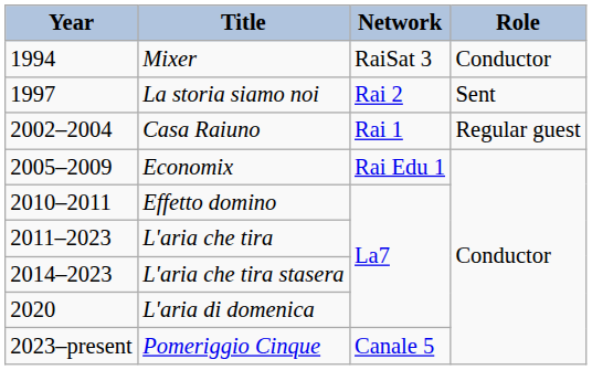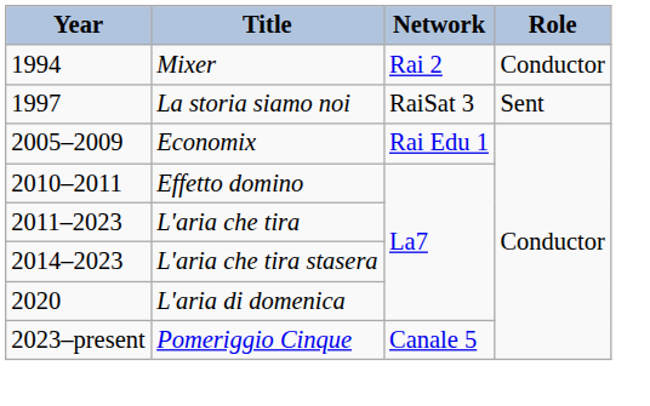 <table class="wikitable">
 <tr>
 <th style="background:#B0C4DE;">Year</th>
 <th style="background:#B0C4DE;">Title</th>
 <th style="background:#B0C4DE;">Network</th>
 <th style="background:#B0C4DE;">Role</th>
 </tr>
 <tr>
 <td>1994</td>
 <td><em>Mixer</em></td>
-<td>RaiSat 3</td>
+<td><a href='#'>Rai 2</a></td>
 <td>Conductor</td>
 </tr>
 <tr>
 <td>1997</td>
 <td><em>La storia siamo noi</em></td>
-<td><a href='#'>Rai 2</a></td>
+<td>RaiSat 3</td>
 <td>Sent</td>
-</tr>
-<tr>
-<td>2002–2004</td>
-<td><em>Casa Raiuno</em></td>
-<td><a href='#'>Rai 1</a></td>
-<td>Regular guest</td>
 </tr>
 <tr>
 <td>2005–2009</td>
 <td><em>Economix</em></td>
 <td><a href='#'>Rai Edu 1</a></td>
 <td rowspan="6">Conductor</td>
 </tr>
 <tr>
 <td>2010–2011</td>
 <td><em>Effetto domino</em></td>
 <td rowspan="4"><a href='#'>La7</a></td>
 </tr>
 <tr>
 <td>2011–2023</td>
 <td><em>L'aria che tira</em></td>
 </tr>
 <tr>
 <td>2014–2023</td>
 <td><em>L'aria che tira stasera</em></td>
 </tr>
 <tr>
 <td>2020</td>
 <td><em>L'aria di domenica</em></td>
 </tr>
 <tr>
 <td>2023–present</td>
 <td><em><a href='#'>Pomeriggio Cinque</a></em></td>
 <td><a href='#'>Canale 5</a></td>
 </tr>
 </table>
